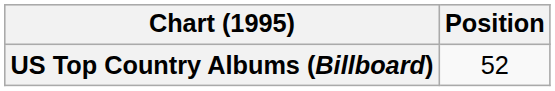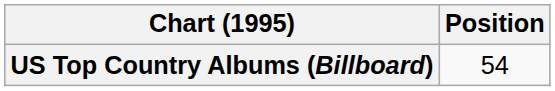 <table class="wikitable plainrowheaders" style="text-align:center">
 <tr>
 <th scope="col">Chart (1995)</th>
 <th scope="col">Position</th>
 </tr>
 <tr>
 <th scope="row">US Top Country Albums (<em>Billboard</em>)</th>
-<td>52</td>
+<td>54</td>
 </tr>
 </table>
